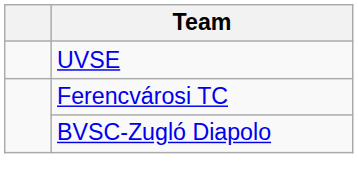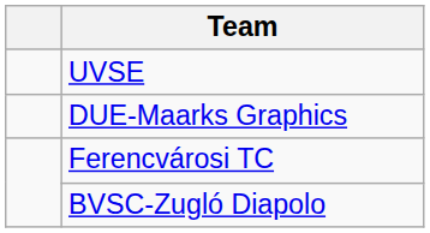 <table class="wikitable" style="text-align:center">
 <tr>
 <th width=25></th>
 <th width=200>Team</th>
 </tr>
 <tr>
 <td></td>
 <td align=left> <a href='#'>UVSE</a></td>
 </tr>
 <tr>
+<td></td>
+<td align=left> <a href='#'>DUE-Maarks Graphics</a></td>
+</tr>
+<tr>
 <td rowspan=2></td>
 <td align=left> <a href='#'>Ferencvárosi TC</a></td>
 </tr>
 <tr>
 <td align=left> <a href='#'>BVSC-Zugló Diapolo</a></td>
 </tr>
 </table>
